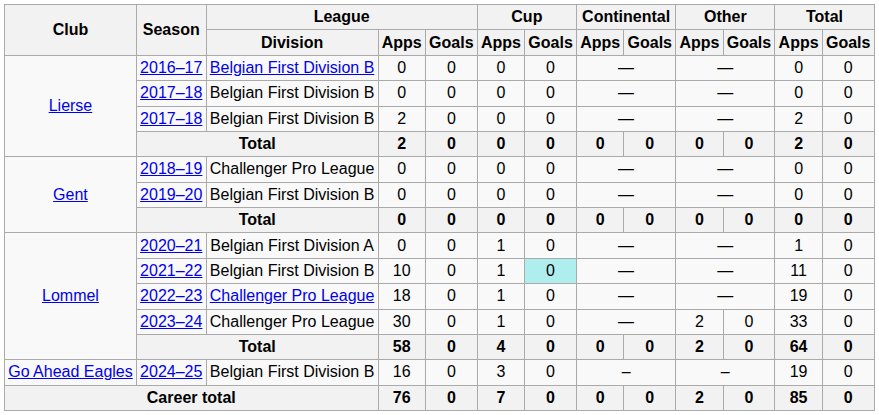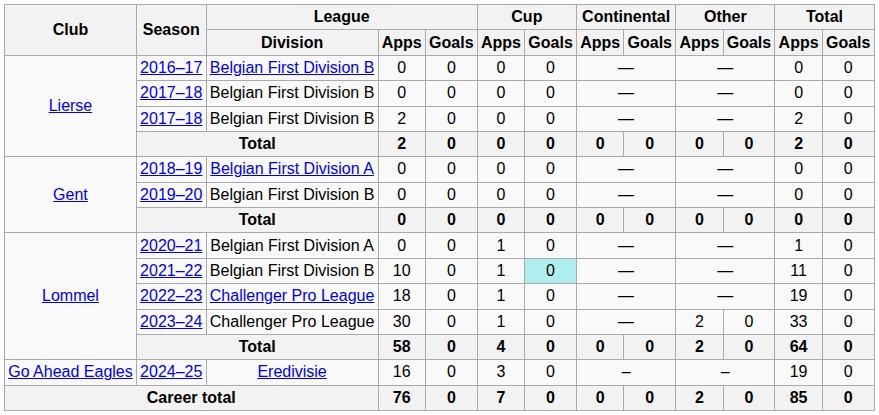 <table class="wikitable" style="text-align:center">
 <tr>
 <th rowspan="2">Club</th>
 <th rowspan="2">Season</th>
 <th colspan="3">League</th>
 <th colspan="2">Cup</th>
 <th colspan="2">Continental</th>
 <th colspan="2">Other</th>
 <th colspan="2">Total</th>
 </tr>
 <tr>
 <th>Division</th>
 <th>Apps</th>
 <th>Goals</th>
 <th>Apps</th>
 <th>Goals</th>
 <th>Apps</th>
 <th>Goals</th>
 <th>Apps</th>
 <th>Goals</th>
 <th>Apps</th>
 <th>Goals</th>
 </tr>
 <tr>
 <td rowspan="4"><a href='#'>Lierse</a></td>
 <td><a href='#'>2016–17</a></td>
 <td><a href='#'>Belgian First Division B</a></td>
 <td>0</td>
 <td>0</td>
 <td>0</td>
 <td>0</td>
 <td colspan="2">—</td>
 <td colspan="2">—</td>
 <td>0</td>
 <td>0</td>
 </tr>
 <tr>
 <td><a href='#'>2017–18</a></td>
 <td>Belgian First Division B</td>
 <td>0</td>
 <td>0</td>
 <td>0</td>
 <td>0</td>
 <td colspan="2">—</td>
 <td colspan="2">—</td>
 <td>0</td>
 <td>0</td>
 </tr>
 <tr>
 <td><a href='#'>2017–18</a></td>
 <td>Belgian First Division B</td>
 <td>2</td>
 <td>0</td>
 <td>0</td>
 <td>0</td>
 <td colspan="2">—</td>
 <td colspan="2">—</td>
 <td>2</td>
 <td>0</td>
 </tr>
 <tr>
 <th colspan="2">Total</th>
 <th>2</th>
 <th>0</th>
 <th>0</th>
 <th>0</th>
 <th>0</th>
 <th>0</th>
 <th>0</th>
 <th>0</th>
 <th>2</th>
 <th>0</th>
 </tr>
 <tr>
 <td rowspan="3"><a href='#'>Gent</a></td>
 <td><a href='#'>2018–19</a></td>
-<td>Challenger Pro League</td>
+<td><a href='#'>Belgian First Division A</a></td>
 <td>0</td>
 <td>0</td>
 <td>0</td>
 <td>0</td>
 <td colspan="2">—</td>
 <td colspan="2">—</td>
 <td>0</td>
 <td>0</td>
 </tr>
 <tr>
 <td><a href='#'>2019–20</a></td>
 <td>Belgian First Division B</td>
 <td>0</td>
 <td>0</td>
 <td>0</td>
 <td>0</td>
 <td colspan="2">—</td>
 <td colspan="2">—</td>
 <td>0</td>
 <td>0</td>
 </tr>
 <tr>
 <th colspan="2">Total</th>
 <th>0</th>
 <th>0</th>
 <th>0</th>
 <th>0</th>
 <th>0</th>
 <th>0</th>
 <th>0</th>
 <th>0</th>
 <th>0</th>
 <th>0</th>
 </tr>
 <tr>
 <td rowspan="5"><a href='#'>Lommel</a></td>
 <td><a href='#'>2020–21</a></td>
 <td>Belgian First Division A</td>
 <td>0</td>
 <td>0</td>
 <td>1</td>
 <td>0</td>
 <td colspan="2">—</td>
 <td colspan="2">—</td>
 <td>1</td>
 <td>0</td>
 </tr>
 <tr>
 <td><a href='#'>2021–22</a></td>
 <td>Belgian First Division B</td>
 <td>10</td>
 <td>0</td>
 <td>1</td>
 <td style="background: paleturquoise;">0</td>
 <td colspan="2">—</td>
 <td colspan="2">—</td>
 <td>11</td>
 <td>0</td>
 </tr>
 <tr>
 <td><a href='#'>2022–23</a></td>
 <td><a href='#'>Challenger Pro League</a></td>
 <td>18</td>
 <td>0</td>
 <td>1</td>
 <td>0</td>
 <td colspan="2">—</td>
 <td colspan="2">—</td>
 <td>19</td>
 <td>0</td>
 </tr>
 <tr>
 <td><a href='#'>2023–24</a></td>
 <td>Challenger Pro League</td>
 <td>30</td>
 <td>0</td>
 <td>1</td>
 <td>0</td>
 <td colspan="2">—</td>
 <td>2</td>
 <td>0</td>
 <td>33</td>
 <td>0</td>
 </tr>
 <tr>
 <th colspan="2">Total</th>
 <th>58</th>
 <th>0</th>
 <th>4</th>
 <th>0</th>
 <th>0</th>
 <th>0</th>
 <th>2</th>
 <th>0</th>
 <th>64</th>
 <th>0</th>
 </tr>
 <tr>
 <td><a href='#'>Go Ahead Eagles</a></td>
 <td><a href='#'>2024–25</a></td>
-<td>Belgian First Division B</td>
+<td><a href='#'>Eredivisie</a></td>
 <td>16</td>
 <td>0</td>
 <td>3</td>
 <td>0</td>
 <td colspan=2>–</td>
 <td colspan=2>–</td>
 <td>19</td>
 <td>0</td>
 </tr>
 <tr>
 <th colspan="3">Career total</th>
 <th>76</th>
 <th>0</th>
 <th>7</th>
 <th>0</th>
 <th>0</th>
 <th>0</th>
 <th>2</th>
 <th>0</th>
 <th>85</th>
 <th>0</th>
 </tr>
 </table>
